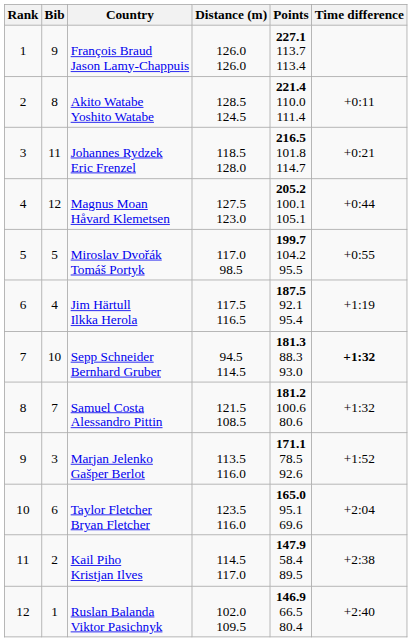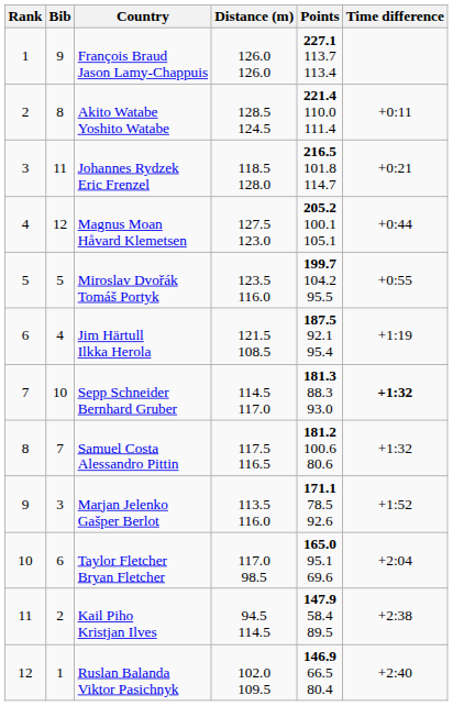 <table class="wikitable sortable" style="text-align:center">
 <tr>
 <th>Rank</th>
 <th>Bib</th>
 <th>Country</th>
 <th>Distance (m)</th>
 <th>Points</th>
 <th>Time difference</th>
 </tr>
 <tr>
 <td>1</td>
 <td>9</td>
 <td align=left><br><a href='#'>François Braud</a><br><a href='#'>Jason Lamy-Chappuis</a></td>
 <td><br>126.0<br>126.0</td>
 <td><strong>227.1</strong><br>113.7<br>113.4</td>
 <td></td>
 </tr>
 <tr>
 <td>2</td>
 <td>8</td>
 <td align=left><br><a href='#'>Akito Watabe</a><br><a href='#'>Yoshito Watabe</a></td>
 <td><br>128.5<br>124.5</td>
 <td><strong>221.4</strong><br>110.0<br>111.4</td>
 <td>+0:11</td>
 </tr>
 <tr>
 <td>3</td>
 <td>11</td>
 <td align=left><br><a href='#'>Johannes Rydzek</a><br><a href='#'>Eric Frenzel</a></td>
 <td><br>118.5<br>128.0</td>
 <td><strong>216.5</strong><br>101.8<br>114.7</td>
 <td>+0:21</td>
 </tr>
 <tr>
 <td>4</td>
 <td>12</td>
 <td align=left><br><a href='#'>Magnus Moan</a><br><a href='#'>Håvard Klemetsen</a></td>
 <td><br>127.5<br>123.0</td>
 <td><strong>205.2</strong><br>100.1<br>105.1</td>
 <td>+0:44</td>
 </tr>
 <tr>
 <td>5</td>
 <td>5</td>
 <td align=left><br><a href='#'>Miroslav Dvořák</a><br><a href='#'>Tomáš Portyk</a></td>
-<td><br>117.0<br>98.5</td>
+<td><br>123.5<br>116.0</td>
 <td><strong>199.7</strong><br>104.2<br>95.5</td>
 <td>+0:55</td>
 </tr>
 <tr>
 <td>6</td>
 <td>4</td>
 <td align=left><br><a href='#'>Jim Härtull</a><br><a href='#'>Ilkka Herola</a></td>
-<td><br>117.5<br>116.5</td>
+<td><br>121.5<br>108.5</td>
 <td><strong>187.5</strong><br>92.1<br>95.4</td>
 <td>+1:19</td>
 </tr>
 <tr>
 <td>7</td>
 <td>10</td>
 <td align=left><br><a href='#'>Sepp Schneider</a><br><a href='#'>Bernhard Gruber</a></td>
-<td><br>94.5<br>114.5</td>
+<td><br>114.5<br>117.0</td>
 <td><strong>181.3</strong><br>88.3<br>93.0</td>
 <td><strong>+1:32</strong></td>
 </tr>
 <tr>
 <td>8</td>
 <td>7</td>
 <td align=left><br><a href='#'>Samuel Costa</a><br><a href='#'>Alessandro Pittin</a></td>
-<td><br>121.5<br>108.5</td>
+<td><br>117.5<br>116.5</td>
 <td><strong>181.2</strong><br>100.6<br>80.6</td>
 <td>+1:32</td>
 </tr>
 <tr>
 <td>9</td>
 <td>3</td>
 <td align=left><br><a href='#'>Marjan Jelenko</a><br><a href='#'>Gašper Berlot</a></td>
 <td><br>113.5<br>116.0</td>
 <td><strong>171.1</strong><br>78.5<br>92.6</td>
 <td>+1:52</td>
 </tr>
 <tr>
 <td>10</td>
 <td>6</td>
 <td align=left><br><a href='#'>Taylor Fletcher</a><br><a href='#'>Bryan Fletcher</a></td>
-<td><br>123.5<br>116.0</td>
+<td><br>117.0<br>98.5</td>
 <td><strong>165.0</strong><br>95.1<br>69.6</td>
 <td>+2:04</td>
 </tr>
 <tr>
 <td>11</td>
 <td>2</td>
 <td align=left><br><a href='#'>Kail Piho</a><br><a href='#'>Kristjan Ilves</a></td>
-<td><br>114.5<br>117.0</td>
+<td><br>94.5<br>114.5</td>
 <td><strong>147.9</strong><br>58.4<br>89.5</td>
 <td>+2:38</td>
 </tr>
 <tr>
 <td>12</td>
 <td>1</td>
 <td align=left><br><a href='#'>Ruslan Balanda</a><br><a href='#'>Viktor Pasichnyk</a></td>
 <td><br>102.0<br>109.5</td>
 <td><strong>146.9</strong><br>66.5<br>80.4</td>
 <td>+2:40</td>
 </tr>
 </table>
